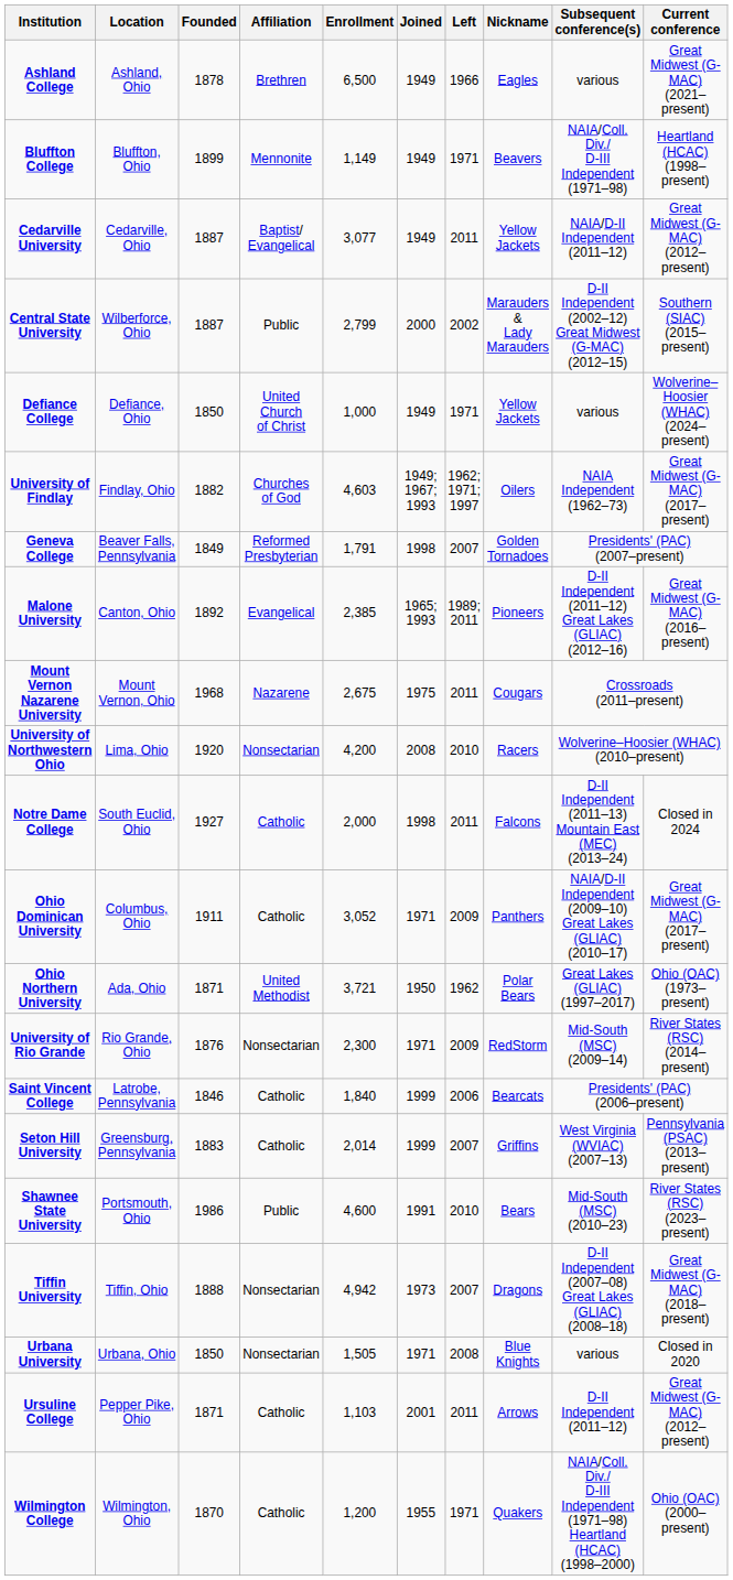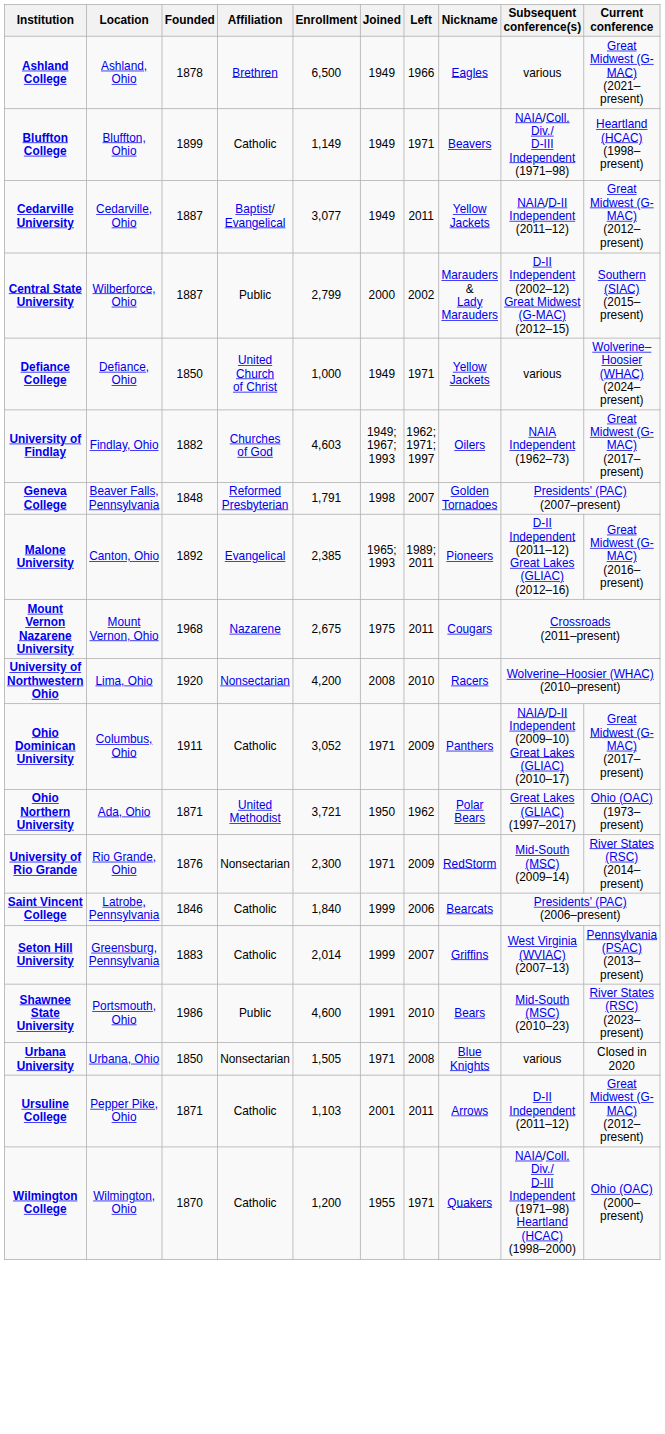 <table class="wikitable sortable" style="text-align: center;">
 <tr>
 <th>Institution</th>
 <th>Location</th>
 <th>Founded</th>
 <th>Affiliation</th>
 <th>Enrollment</th>
 <th>Joined</th>
 <th>Left</th>
 <th>Nickname</th>
 <th>Subsequent<br>conference(s)</th>
 <th>Current<br>conference</th>
 </tr>
 <tr>
 <td><strong><a href='#'>Ashland College</a></strong></td>
 <td><a href='#'>Ashland, Ohio</a></td>
 <td>1878</td>
 <td><a href='#'>Brethren</a></td>
 <td>6,500</td>
 <td>1949</td>
 <td>1966</td>
 <td><a href='#'>Eagles</a></td>
 <td>various</td>
 <td><a href='#'>Great Midwest (G-MAC)</a><br>(2021–present)</td>
 </tr>
 <tr>
 <td><strong><a href='#'>Bluffton College</a></strong></td>
 <td><a href='#'>Bluffton, Ohio</a></td>
 <td>1899</td>
-<td><a href='#'>Mennonite</a></td>
+<td>Catholic<br></td>
 <td>1,149</td>
 <td>1949</td>
 <td>1971</td>
 <td><a href='#'>Beavers</a></td>
 <td><a href='#'>NAIA</a>/<a href='#'>Coll. Div./<br>D-III Independent</a><br>(1971–98)</td>
 <td><a href='#'>Heartland (HCAC)</a><br>(1998–present)</td>
 </tr>
 <tr>
 <td><strong><a href='#'>Cedarville University</a></strong></td>
 <td><a href='#'>Cedarville, Ohio</a></td>
 <td>1887</td>
 <td><a href='#'>Baptist</a>/<br><a href='#'>Evangelical</a></td>
 <td>3,077</td>
 <td>1949</td>
 <td>2011</td>
 <td><a href='#'>Yellow<br>Jackets</a></td>
 <td><a href='#'>NAIA</a>/<a href='#'>D-II Independent</a><br>(2011–12)</td>
 <td><a href='#'>Great Midwest (G-MAC)</a><br>(2012–present)</td>
 </tr>
 <tr>
 <td><strong><a href='#'>Central State University</a></strong></td>
 <td><a href='#'>Wilberforce, Ohio</a></td>
 <td>1887</td>
 <td>Public</td>
 <td>2,799</td>
 <td>2000</td>
 <td>2002</td>
 <td><a href='#'>Marauders</a> &<br><a href='#'>Lady Marauders</a></td>
 <td><a href='#'>D-II Independent</a><br>(2002–12)<br><a href='#'>Great Midwest (G-MAC)</a><br>(2012–15)</td>
 <td><a href='#'>Southern (SIAC)</a><br>(2015–present)</td>
 </tr>
 <tr>
 <td><strong><a href='#'>Defiance College</a></strong></td>
 <td><a href='#'>Defiance, Ohio</a></td>
 <td>1850</td>
 <td><a href='#'>United<br>Church<br>of Christ</a></td>
 <td>1,000</td>
 <td>1949</td>
 <td>1971</td>
 <td><a href='#'>Yellow Jackets</a></td>
 <td>various</td>
 <td><a href='#'>Wolverine–Hoosier (WHAC)</a><br>(2024–present)</td>
 </tr>
 <tr>
 <td><strong><a href='#'>University of Findlay</a></strong></td>
 <td><a href='#'>Findlay, Ohio</a></td>
 <td>1882</td>
 <td><a href='#'>Churches<br>of God</a></td>
 <td>4,603</td>
 <td>1949;<br>1967;<br>1993</td>
 <td>1962;<br>1971;<br>1997</td>
 <td><a href='#'>Oilers</a></td>
 <td><a href='#'>NAIA Independent</a><br>(1962–73)</td>
 <td><a href='#'>Great Midwest (G-MAC)</a><br>(2017–present)</td>
 </tr>
 <tr>
 <td><strong><a href='#'>Geneva College</a></strong></td>
 <td><a href='#'>Beaver Falls, Pennsylvania</a></td>
-<td>1849</td>
+<td>1848</td>
 <td><a href='#'>Reformed<br>Presbyterian</a></td>
 <td>1,791</td>
 <td>1998</td>
 <td>2007</td>
 <td><a href='#'>Golden<br>Tornadoes</a></td>
 <td colspan="2"><a href='#'>Presidents' (PAC)</a><br>(2007–present)</td>
 </tr>
 <tr>
 <td><strong><a href='#'>Malone University</a></strong></td>
 <td><a href='#'>Canton, Ohio</a></td>
 <td>1892</td>
 <td><a href='#'>Evangelical</a></td>
 <td>2,385</td>
 <td>1965;<br>1993</td>
 <td>1989;<br>2011</td>
 <td><a href='#'>Pioneers</a></td>
 <td><a href='#'>D-II Independent</a><br>(2011–12)<br><a href='#'>Great Lakes (GLIAC)</a><br>(2012–16)</td>
 <td><a href='#'>Great Midwest (G-MAC)</a><br>(2016–present)</td>
 </tr>
 <tr>
 <td><strong><a href='#'>Mount Vernon Nazarene University</a></strong></td>
 <td><a href='#'>Mount Vernon, Ohio</a></td>
 <td>1968</td>
 <td><a href='#'>Nazarene</a></td>
 <td>2,675</td>
 <td>1975</td>
 <td>2011</td>
 <td><a href='#'>Cougars</a></td>
 <td colspan="2"><a href='#'>Crossroads</a><br>(2011–present)</td>
 </tr>
 <tr>
 <td><strong><a href='#'>University of Northwestern Ohio</a></strong></td>
 <td><a href='#'>Lima, Ohio</a></td>
 <td>1920</td>
 <td><a href='#'>Nonsectarian</a></td>
 <td>4,200</td>
 <td>2008</td>
 <td>2010</td>
 <td><a href='#'>Racers</a></td>
 <td colspan="2"><a href='#'>Wolverine–Hoosier (WHAC)</a><br>(2010–present)</td>
-</tr>
-<tr>
-<td><strong><a href='#'>Notre Dame College</a></strong></td>
-<td><a href='#'>South Euclid, Ohio</a></td>
-<td>1927</td>
-<td><a href='#'>Catholic</a><br></td>
-<td>2,000</td>
-<td>1998</td>
-<td>2011</td>
-<td><a href='#'>Falcons</a></td>
-<td><a href='#'>D-II Independent</a><br>(2011–13)<br><a href='#'>Mountain East (MEC)</a><br>(2013–24)</td>
-<td>Closed in 2024</td>
 </tr>
 <tr>
 <td><strong><a href='#'>Ohio Dominican University</a></strong></td>
 <td><a href='#'>Columbus, Ohio</a></td>
 <td>1911</td>
 <td>Catholic<br></td>
 <td>3,052</td>
 <td>1971</td>
 <td>2009</td>
 <td><a href='#'>Panthers</a></td>
 <td><a href='#'>NAIA</a>/<a href='#'>D-II Independent</a><br>(2009–10)<br><a href='#'>Great Lakes (GLIAC)</a><br>(2010–17)</td>
 <td><a href='#'>Great Midwest (G-MAC)</a><br>(2017–present)</td>
 </tr>
 <tr>
 <td><strong><a href='#'>Ohio Northern University</a></strong></td>
 <td><a href='#'>Ada, Ohio</a></td>
 <td>1871</td>
 <td><a href='#'>United<br>Methodist</a></td>
 <td>3,721</td>
 <td>1950</td>
 <td>1962</td>
 <td><a href='#'>Polar Bears</a></td>
 <td><a href='#'>Great Lakes (GLIAC)</a><br>(1997–2017)</td>
 <td><a href='#'>Ohio (OAC)</a><br>(1973–present)</td>
 </tr>
 <tr>
 <td><strong><a href='#'>University of Rio Grande</a></strong></td>
 <td><a href='#'>Rio Grande, Ohio</a></td>
 <td>1876</td>
 <td>Nonsectarian</td>
 <td>2,300</td>
 <td>1971</td>
 <td>2009</td>
 <td><a href='#'>RedStorm</a></td>
 <td><a href='#'>Mid-South (MSC)</a><br>(2009–14)</td>
 <td><a href='#'>River States (RSC)</a><br>(2014–present)</td>
 </tr>
 <tr>
 <td><strong><a href='#'>Saint Vincent College</a></strong></td>
 <td><a href='#'>Latrobe, Pennsylvania</a></td>
 <td>1846</td>
 <td>Catholic<br></td>
 <td>1,840</td>
 <td>1999</td>
 <td>2006</td>
 <td><a href='#'>Bearcats</a></td>
 <td colspan="2"><a href='#'>Presidents' (PAC)</a><br>(2006–present)</td>
 </tr>
 <tr>
 <td><strong><a href='#'>Seton Hill University</a></strong></td>
 <td><a href='#'>Greensburg, Pennsylvania</a></td>
 <td>1883</td>
 <td>Catholic<br></td>
 <td>2,014</td>
 <td>1999</td>
 <td>2007</td>
 <td><a href='#'>Griffins</a></td>
 <td><a href='#'>West Virginia (WVIAC)</a><br>(2007–13)</td>
 <td><a href='#'>Pennsylvania (PSAC)</a><br>(2013–present)</td>
 </tr>
 <tr>
 <td><strong><a href='#'>Shawnee State University</a></strong></td>
 <td><a href='#'>Portsmouth, Ohio</a></td>
 <td>1986</td>
 <td>Public</td>
 <td>4,600</td>
 <td>1991</td>
 <td>2010</td>
 <td><a href='#'>Bears</a></td>
 <td><a href='#'>Mid-South (MSC)</a><br>(2010–23)</td>
 <td><a href='#'>River States (RSC)</a><br>(2023–present)</td>
 </tr>
 <tr>
-<td><strong><a href='#'>Tiffin University</a></strong></td>
-<td><a href='#'>Tiffin, Ohio</a></td>
-<td>1888</td>
-<td>Nonsectarian</td>
-<td>4,942</td>
-<td>1973</td>
-<td>2007</td>
-<td><a href='#'>Dragons</a></td>
-<td><a href='#'>D-II Independent</a><br>(2007–08)<br><a href='#'>Great Lakes (GLIAC)</a><br>(2008–18)</td>
-<td><a href='#'>Great Midwest (G-MAC)</a><br>(2018–present)</td>
-</tr>
-<tr>
 <td><strong><a href='#'>Urbana University</a></strong></td>
 <td><a href='#'>Urbana, Ohio</a></td>
 <td>1850</td>
 <td>Nonsectarian</td>
 <td>1,505</td>
 <td>1971</td>
 <td>2008</td>
 <td><a href='#'>Blue Knights</a></td>
 <td>various</td>
 <td>Closed in 2020</td>
 </tr>
 <tr>
 <td><strong><a href='#'>Ursuline College</a></strong></td>
 <td><a href='#'>Pepper Pike, Ohio</a></td>
 <td>1871</td>
 <td>Catholic<br></td>
 <td>1,103</td>
 <td>2001</td>
 <td>2011</td>
 <td><a href='#'>Arrows</a></td>
 <td><a href='#'>D-II Independent</a><br>(2011–12)</td>
 <td><a href='#'>Great Midwest (G-MAC)</a><br>(2012–present)</td>
 </tr>
 <tr>
 <td><strong><a href='#'>Wilmington College</a></strong></td>
 <td><a href='#'>Wilmington, Ohio</a></td>
 <td>1870</td>
 <td>Catholic<br></td>
 <td>1,200</td>
 <td>1955</td>
 <td>1971</td>
 <td><a href='#'>Quakers</a></td>
 <td><a href='#'>NAIA</a>/<a href='#'>Coll. Div./<br>D-III Independent</a><br>(1971–98)<br><a href='#'>Heartland (HCAC)</a><br>(1998–2000)</td>
 <td><a href='#'>Ohio (OAC)</a><br>(2000–present)</td>
 </tr>
 </table>
